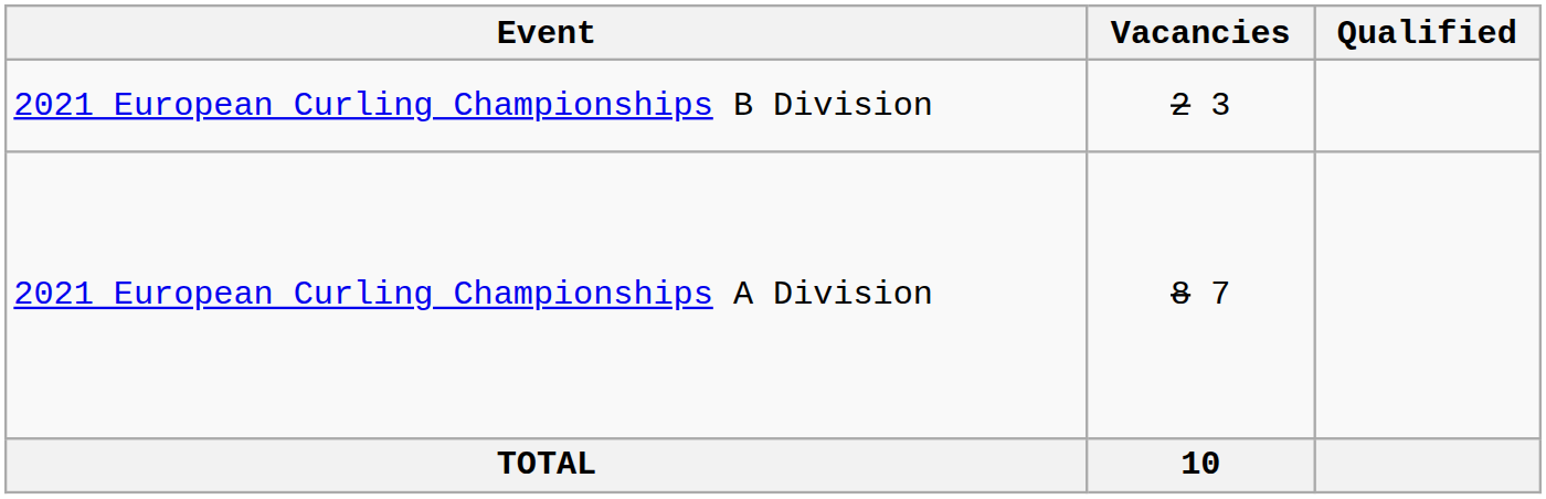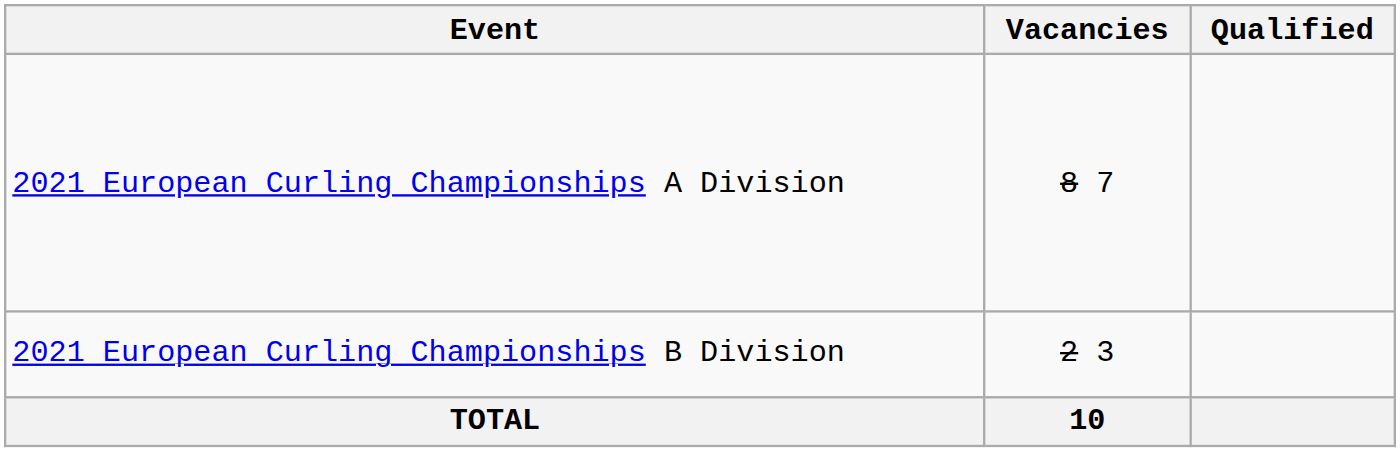 <table class="wikitable" style="width:600px;">
 <tr>
 <th>Event</th>
 <th>Vacancies</th>
 <th>Qualified</th>
 </tr>
 <tr>
+<td><a href='#'>2021 European Curling Championships</a> A Division</td>
+<td align=center><s>8</s> 7</td>
+<td><br><br><br><br><s></s><br><br><br></td>
+</tr>
+<tr>
 <td><a href='#'>2021 European Curling Championships</a> B Division</td>
 <td align=center><s>2</s> 3</td>
 <td><br><br></td>
-</tr>
-<tr>
-<td><a href='#'>2021 European Curling Championships</a> A Division</td>
-<td align=center><s>8</s> 7</td>
-<td><br><br><br><br><s></s><br><br><br></td>
 </tr>
 <tr>
 <th>TOTAL</th>
 <th>10</th>
 <th></th>
 </tr>
 </table>
